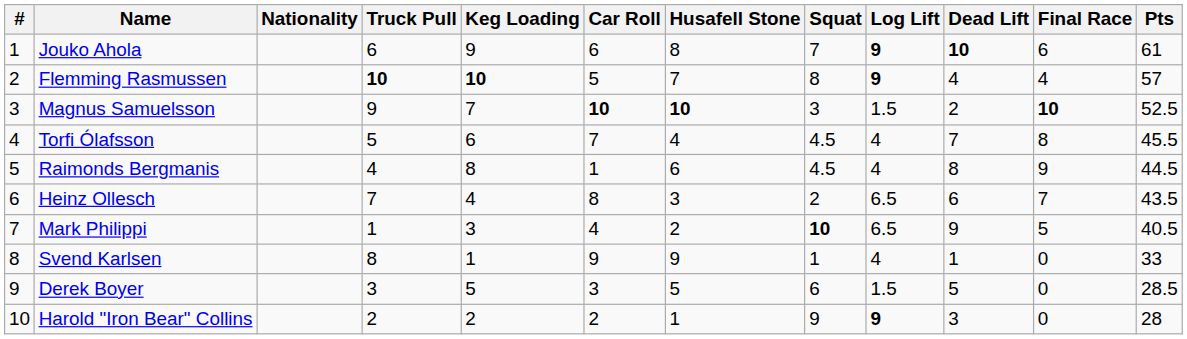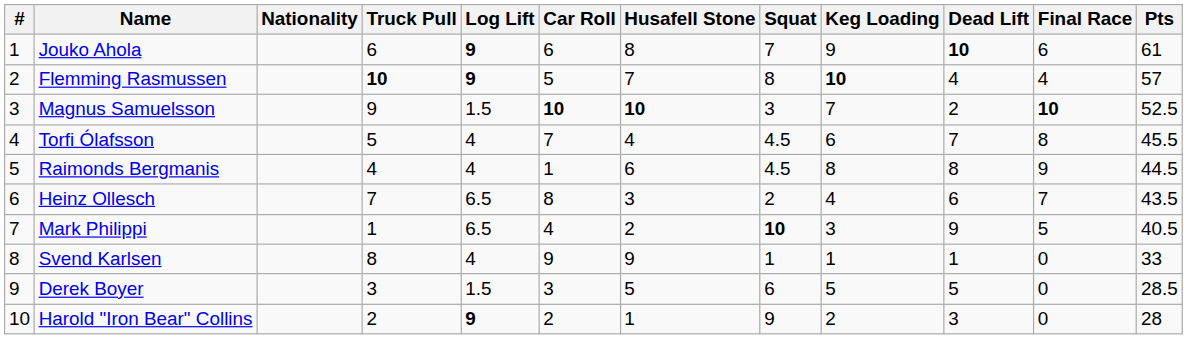 <table class="wikitable">
 <tr>
 <th>#</th>
 <th>Name</th>
 <th>Nationality</th>
 <th>Truck Pull</th>
-<th>Keg Loading</th>
+<th>Log Lift</th>
 <th>Car Roll</th>
 <th>Husafell Stone</th>
 <th>Squat</th>
-<th>Log Lift</th>
+<th>Keg Loading</th>
 <th>Dead Lift</th>
 <th>Final Race</th>
 <th>Pts</th>
 </tr>
 <tr>
 <td>1</td>
 <td><a href='#'>Jouko Ahola</a></td>
 <td></td>
 <td>6</td>
-<td>9</td>
+<td><strong>9</strong></td>
 <td>6</td>
 <td>8</td>
 <td>7</td>
-<td><strong>9</strong></td>
+<td>9</td>
 <td><strong>10</strong></td>
 <td>6</td>
 <td>61</td>
 </tr>
 <tr>
 <td>2</td>
 <td><a href='#'>Flemming Rasmussen</a></td>
 <td></td>
 <td><strong>10</strong></td>
-<td><strong>10</strong></td>
+<td><strong>9</strong></td>
 <td>5</td>
 <td>7</td>
 <td>8</td>
-<td><strong>9</strong></td>
+<td><strong>10</strong></td>
 <td>4</td>
 <td>4</td>
 <td>57</td>
 </tr>
 <tr>
 <td>3</td>
 <td><a href='#'>Magnus Samuelsson</a></td>
 <td></td>
 <td>9</td>
-<td>7</td>
+<td>1.5</td>
 <td><strong>10</strong></td>
 <td><strong>10</strong></td>
 <td>3</td>
-<td>1.5</td>
+<td>7</td>
 <td>2</td>
 <td><strong>10</strong></td>
 <td>52.5</td>
 </tr>
 <tr>
 <td>4</td>
 <td><a href='#'>Torfi Ólafsson</a></td>
 <td></td>
 <td>5</td>
-<td>6</td>
+<td>4</td>
 <td>7</td>
 <td>4</td>
 <td>4.5</td>
-<td>4</td>
+<td>6</td>
 <td>7</td>
 <td>8</td>
 <td>45.5</td>
 </tr>
 <tr>
 <td>5</td>
 <td><a href='#'>Raimonds Bergmanis</a></td>
 <td></td>
 <td>4</td>
-<td>8</td>
+<td>4</td>
 <td>1</td>
 <td>6</td>
 <td>4.5</td>
-<td>4</td>
+<td>8</td>
 <td>8</td>
 <td>9</td>
 <td>44.5</td>
 </tr>
 <tr>
 <td>6</td>
 <td><a href='#'>Heinz Ollesch</a></td>
 <td></td>
 <td>7</td>
-<td>4</td>
+<td>6.5</td>
 <td>8</td>
 <td>3</td>
 <td>2</td>
-<td>6.5</td>
+<td>4</td>
 <td>6</td>
 <td>7</td>
 <td>43.5</td>
 </tr>
 <tr>
 <td>7</td>
 <td><a href='#'>Mark Philippi</a></td>
 <td></td>
 <td>1</td>
-<td>3</td>
+<td>6.5</td>
 <td>4</td>
 <td>2</td>
 <td><strong>10</strong></td>
-<td>6.5</td>
+<td>3</td>
 <td>9</td>
 <td>5</td>
 <td>40.5</td>
 </tr>
 <tr>
 <td>8</td>
 <td><a href='#'>Svend Karlsen</a></td>
 <td></td>
 <td>8</td>
-<td>1</td>
+<td>4</td>
 <td>9</td>
 <td>9</td>
 <td>1</td>
-<td>4</td>
+<td>1</td>
 <td>1</td>
 <td>0</td>
 <td>33</td>
 </tr>
 <tr>
 <td>9</td>
 <td><a href='#'>Derek Boyer</a></td>
 <td></td>
 <td>3</td>
-<td>5</td>
+<td>1.5</td>
 <td>3</td>
 <td>5</td>
 <td>6</td>
-<td>1.5</td>
+<td>5</td>
 <td>5</td>
 <td>0</td>
 <td>28.5</td>
 </tr>
 <tr>
 <td>10</td>
 <td><a href='#'>Harold "Iron Bear" Collins</a></td>
 <td></td>
 <td>2</td>
-<td>2</td>
+<td><strong>9</strong></td>
 <td>2</td>
 <td>1</td>
 <td>9</td>
-<td><strong>9</strong></td>
+<td>2</td>
 <td>3</td>
 <td>0</td>
 <td>28</td>
 </tr>
 </table>
